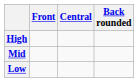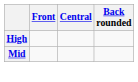 <table class="wikitable" style="text-align: center">
 <tr>
 <th></th>
 <th><a href='#'>Front</a></th>
 <th><a href='#'>Central</a></th>
 <th><a href='#'>Back</a><br>rounded</th>
 </tr>
 <tr>
 <th><a href='#'>High</a></th>
 <td></td>
 <td></td>
 <td></td>
 </tr>
 <tr>
 <th><a href='#'>Mid</a></th>
 <td></td>
 <td></td>
 <td></td>
 </tr>
-<tr>
-<th><a href='#'>Low</a></th>
-<td></td>
-<td></td>
-<td></td>
-</tr>
 </table>
